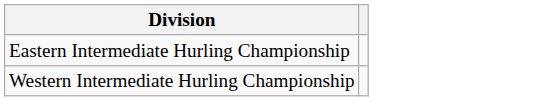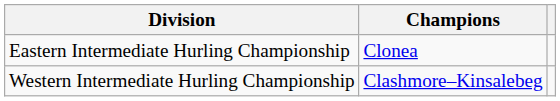 <table class="wikitable">
 <tr>
 <th>Division</th>
+<th>Champions</th>
 <th></th>
 </tr>
 <tr>
 <td>Eastern Intermediate Hurling Championship</td>
+<td><a href='#'>Clonea</a></td>
 <td></td>
 </tr>
 <tr>
 <td>Western Intermediate Hurling Championship</td>
+<td><a href='#'>Clashmore–Kinsalebeg</a></td>
 <td></td>
 </tr>
 </table>
